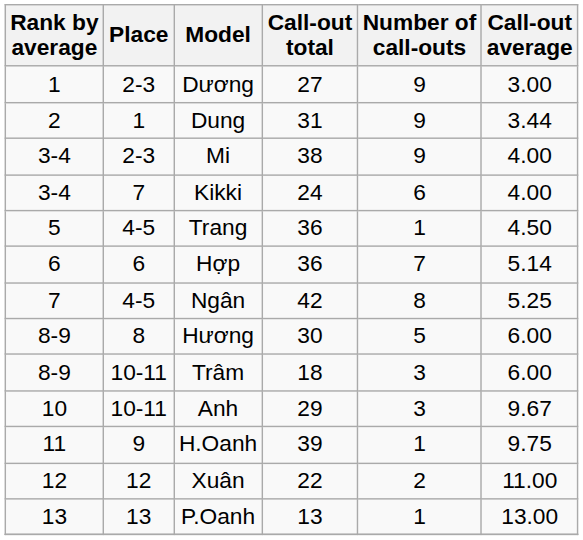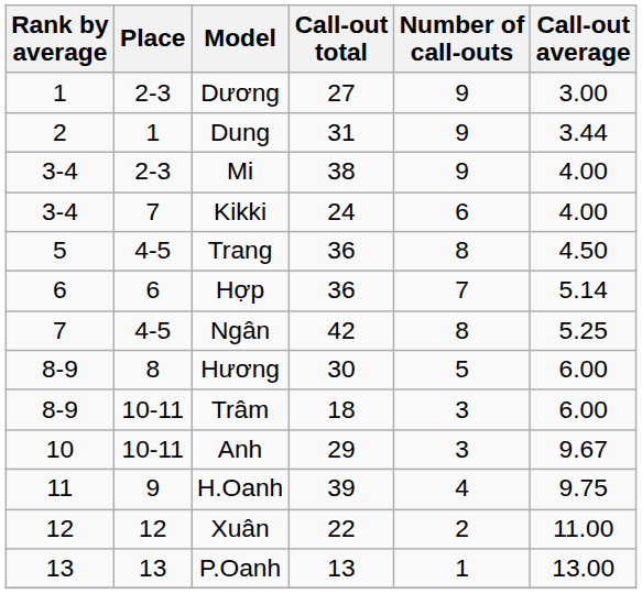 <table class="wikitable sortable" style="margin:auto; text-align:center; white-space:nowrap">
 <tr>
 <th>Rank by<br>average</th>
 <th>Place</th>
 <th>Model</th>
 <th>Call-out<br>total</th>
 <th>Number of<br>call-outs</th>
 <th>Call-out<br>average</th>
 </tr>
 <tr>
 <td>1</td>
 <td>2-3</td>
 <td>Dương</td>
 <td>27</td>
 <td>9</td>
 <td>3.00</td>
 </tr>
 <tr>
 <td>2</td>
 <td>1</td>
 <td>Dung</td>
 <td>31</td>
 <td>9</td>
 <td>3.44</td>
 </tr>
 <tr>
 <td>3-4</td>
 <td>2-3</td>
 <td>Mi</td>
 <td>38</td>
 <td>9</td>
 <td>4.00</td>
 </tr>
 <tr>
 <td>3-4</td>
 <td>7</td>
 <td>Kikki</td>
 <td>24</td>
 <td>6</td>
 <td>4.00</td>
 </tr>
 <tr>
 <td>5</td>
 <td>4-5</td>
 <td>Trang</td>
 <td>36</td>
-<td>1</td>
+<td>8</td>
 <td>4.50</td>
 </tr>
 <tr>
 <td>6</td>
 <td>6</td>
 <td>Hợp</td>
 <td>36</td>
 <td>7</td>
 <td>5.14</td>
 </tr>
 <tr>
 <td>7</td>
 <td>4-5</td>
 <td>Ngân</td>
 <td>42</td>
 <td>8</td>
 <td>5.25</td>
 </tr>
 <tr>
 <td>8-9</td>
 <td>8</td>
 <td>Hương</td>
 <td>30</td>
 <td>5</td>
 <td>6.00</td>
 </tr>
 <tr>
 <td>8-9</td>
 <td>10-11</td>
 <td>Trâm</td>
 <td>18</td>
 <td>3</td>
 <td>6.00</td>
 </tr>
 <tr>
 <td>10</td>
 <td>10-11</td>
 <td>Anh</td>
 <td>29</td>
 <td>3</td>
 <td>9.67</td>
 </tr>
 <tr>
 <td>11</td>
 <td>9</td>
 <td>H.Oanh</td>
 <td>39</td>
-<td>1</td>
+<td>4</td>
 <td>9.75</td>
 </tr>
 <tr>
 <td>12</td>
 <td>12</td>
 <td>Xuân</td>
 <td>22</td>
 <td>2</td>
 <td>11.00</td>
 </tr>
 <tr>
 <td>13</td>
 <td>13</td>
 <td>P.Oanh</td>
 <td>13</td>
 <td>1</td>
 <td>13.00</td>
 </tr>
 <tr>
 </tr>
 </table>
